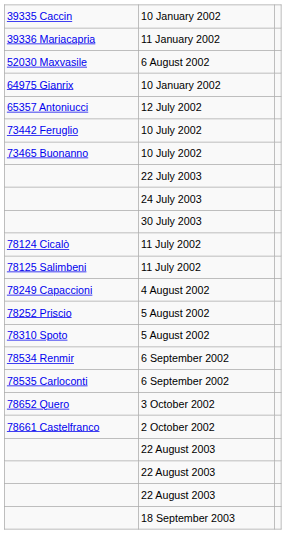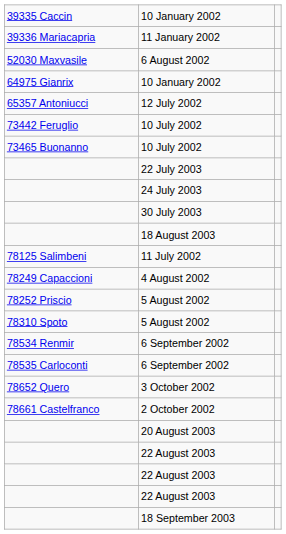 <table class="wikitable" style="font-size: 89%; float: left; width: 26em; margin-right: 1em; height: 700px">
 <tr>
 <td><a href='#'>39335 Caccin</a></td>
 <td>10 January 2002</td>
 <td></td>
 </tr>
 <tr>
 <td><a href='#'>39336 Mariacapria</a></td>
 <td>11 January 2002</td>
 <td></td>
 </tr>
 <tr>
 <td><a href='#'>52030 Maxvasile</a></td>
 <td>6 August 2002</td>
 <td></td>
 </tr>
 <tr>
 <td><a href='#'>64975 Gianrix</a></td>
 <td>10 January 2002</td>
 <td></td>
 </tr>
 <tr>
 <td><a href='#'>65357 Antoniucci</a></td>
 <td>12 July 2002</td>
 <td></td>
 </tr>
 <tr>
 <td><a href='#'>73442 Feruglio</a></td>
 <td>10 July 2002</td>
 <td></td>
 </tr>
 <tr>
 <td><a href='#'>73465 Buonanno</a></td>
 <td>10 July 2002</td>
 <td></td>
 </tr>
 <tr>
 <td></td>
 <td>22 July 2003</td>
 <td></td>
 </tr>
 <tr>
 <td></td>
 <td>24 July 2003</td>
 <td></td>
 </tr>
 <tr>
 <td></td>
 <td>30 July 2003</td>
 <td></td>
 </tr>
 <tr>
-<td><a href='#'>78124 Cicalò</a></td>
-<td>11 July 2002</td>
+<td></td>
+<td>18 August 2003</td>
 <td></td>
 </tr>
 <tr>
 <td><a href='#'>78125 Salimbeni</a></td>
 <td>11 July 2002</td>
 <td></td>
 </tr>
 <tr>
 <td><a href='#'>78249 Capaccioni</a></td>
 <td>4 August 2002</td>
 <td></td>
 </tr>
 <tr>
 <td><a href='#'>78252 Priscio</a></td>
 <td>5 August 2002</td>
 <td></td>
 </tr>
 <tr>
 <td><a href='#'>78310 Spoto</a></td>
 <td>5 August 2002</td>
 <td></td>
 </tr>
 <tr>
 <td><a href='#'>78534 Renmir</a></td>
 <td>6 September 2002</td>
 <td></td>
 </tr>
 <tr>
 <td><a href='#'>78535 Carloconti</a></td>
 <td>6 September 2002</td>
 <td></td>
 </tr>
 <tr>
 <td><a href='#'>78652 Quero</a></td>
 <td>3 October 2002</td>
 <td></td>
 </tr>
 <tr>
 <td><a href='#'>78661 Castelfranco</a></td>
 <td>2 October 2002</td>
 <td></td>
 </tr>
 <tr>
 <td></td>
+<td>20 August 2003</td>
+<td></td>
+</tr>
+<tr>
+<td></td>
 <td>22 August 2003</td>
 <td></td>
 </tr>
 <tr>
 <td></td>
 <td>22 August 2003</td>
 <td></td>
 </tr>
 <tr>
 <td></td>
 <td>22 August 2003</td>
 <td></td>
 </tr>
 <tr>
 <td></td>
 <td>18 September 2003</td>
 <td></td>
 </tr>
 </table>
